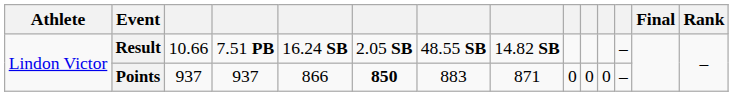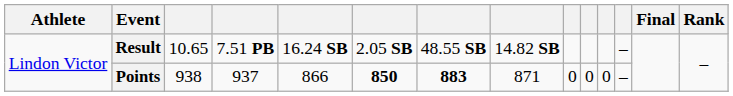 <table class=wikitable style=font-size:90%>
 <tr>
 <th>Athlete</th>
 <th>Event</th>
 <th></th>
 <th></th>
 <th></th>
 <th></th>
 <th></th>
 <th></th>
 <th></th>
 <th></th>
 <th></th>
 <th></th>
 <th>Final</th>
 <th>Rank</th>
 </tr>
 <tr align=center>
 <td rowspan=2 style=text-align:left><a href='#'>Lindon Victor</a></td>
 <th style=font-size:95%>Result</th>
-<td>10.66</td>
+<td>10.65</td>
 <td>7.51 <strong>PB</strong></td>
 <td>16.24 <strong>SB</strong></td>
 <td>2.05 <strong>SB</strong></td>
 <td>48.55 <strong>SB</strong></td>
 <td>14.82 <strong>SB</strong></td>
 <td></td>
 <td></td>
 <td></td>
 <td>–</td>
 <td rowspan=2></td>
 <td rowspan=2>–</td>
 </tr>
 <tr align=center>
 <th style=font-size:95%>Points</th>
-<td>937</td>
+<td>938</td>
 <td>937</td>
 <td>866</td>
 <td><strong>850</strong></td>
-<td>883</td>
+<td><strong>883</strong></td>
 <td>871</td>
 <td>0</td>
 <td>0</td>
 <td>0</td>
 <td>–</td>
 </tr>
 </table>
